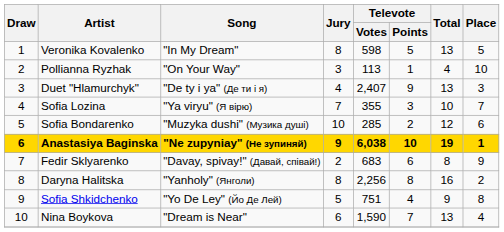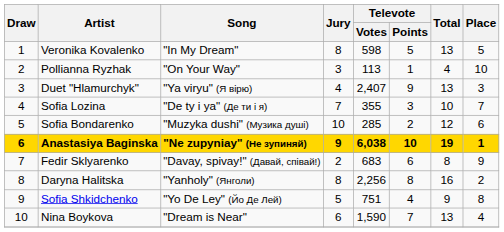 <table class="sortable wikitable" style="margin: 1em auto 1em auto; text-align:center">
 <tr>
 <th rowspan="2">Draw</th>
 <th rowspan="2">Artist</th>
 <th rowspan="2">Song</th>
 <th rowspan="2">Jury</th>
 <th colspan="2">Televote</th>
 <th rowspan="2">Total</th>
 <th rowspan="2">Place</th>
 </tr>
 <tr>
 <th>Votes</th>
 <th>Points</th>
 </tr>
 <tr>
 <td>1</td>
 <td align="left">Veronika Kovalenko</td>
 <td align="left">"In My Dream"</td>
 <td>8</td>
 <td>598</td>
 <td>5</td>
 <td>13</td>
 <td>5</td>
 </tr>
 <tr>
 <td>2</td>
 <td align="left">Pollianna Ryzhak</td>
 <td align="left">"On Your Way"</td>
 <td>3</td>
 <td>113</td>
 <td>1</td>
 <td>4</td>
 <td>10</td>
 </tr>
 <tr>
 <td>3</td>
 <td align="left">Duet "Hlamurchyk"</td>
-<td align="left">"De ty i ya" <small>(Де ти і я)</small></td>
+<td align="left">"Ya viryu" <small>(Я вірю)</small></td>
 <td>4</td>
 <td>2,407</td>
 <td>9</td>
 <td>13</td>
 <td>3</td>
 </tr>
 <tr>
 <td>4</td>
 <td align="left">Sofia Lozina</td>
-<td align="left">"Ya viryu" <small>(Я вірю)</small></td>
+<td align="left">"De ty i ya" <small>(Де ти і я)</small></td>
 <td>7</td>
 <td>355</td>
 <td>3</td>
 <td>10</td>
 <td>7</td>
 </tr>
 <tr>
 <td>5</td>
 <td align="left">Sofia Bondarenko</td>
 <td align="left">"Muzyka dushi" <small>(Музика душі)</small></td>
 <td>10</td>
 <td>285</td>
 <td>2</td>
 <td>12</td>
 <td>6</td>
 </tr>
 <tr style="font-weight:bold; background:gold;">
 <td>6</td>
 <td align="left">Anastasiya Baginska</td>
 <td align="left">"Ne zupyniay" <small>(Не зупиняй)</small></td>
 <td>9</td>
 <td>6,038</td>
 <td>10</td>
 <td>19</td>
 <td>1</td>
 </tr>
 <tr>
 <td>7</td>
 <td align="left">Fedir Sklyarenko</td>
 <td align="left">"Davay, spivay!" <small>(Давай, співай!)</small></td>
 <td>2</td>
 <td>683</td>
 <td>6</td>
 <td>8</td>
 <td>9</td>
 </tr>
 <tr>
 <td>8</td>
 <td align="left">Daryna Halitska</td>
 <td align="left">"Yanholy" <small>(Янголи)</small></td>
 <td>8</td>
 <td>2,256</td>
 <td>8</td>
 <td>16</td>
 <td>2</td>
 </tr>
 <tr>
 <td>9</td>
 <td align="left"><a href='#'>Sofia Shkidchenko</a></td>
 <td align="left">"Yo De Ley" <small>(Йо Де Лей)</small></td>
 <td>5</td>
 <td>751</td>
 <td>4</td>
 <td>9</td>
 <td>8</td>
 </tr>
 <tr>
 <td>10</td>
 <td align="left">Nina Boykova</td>
 <td align="left">"Dream is Near"</td>
 <td>6</td>
 <td>1,590</td>
 <td>7</td>
 <td>13</td>
 <td>4</td>
 </tr>
 <tr>
 </tr>
 </table>
